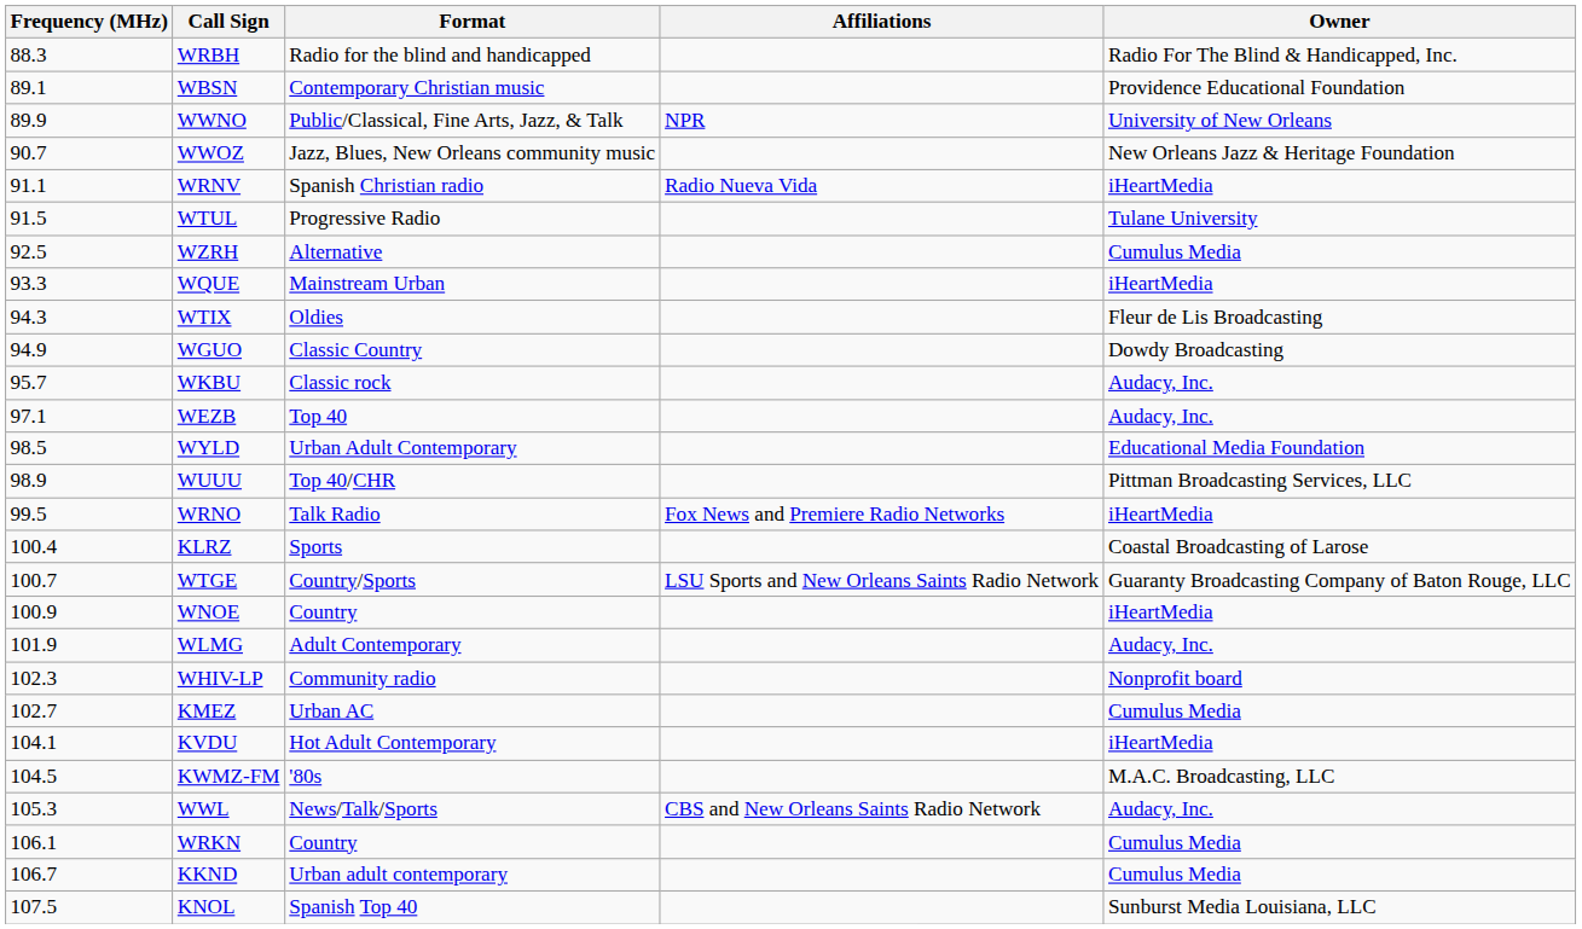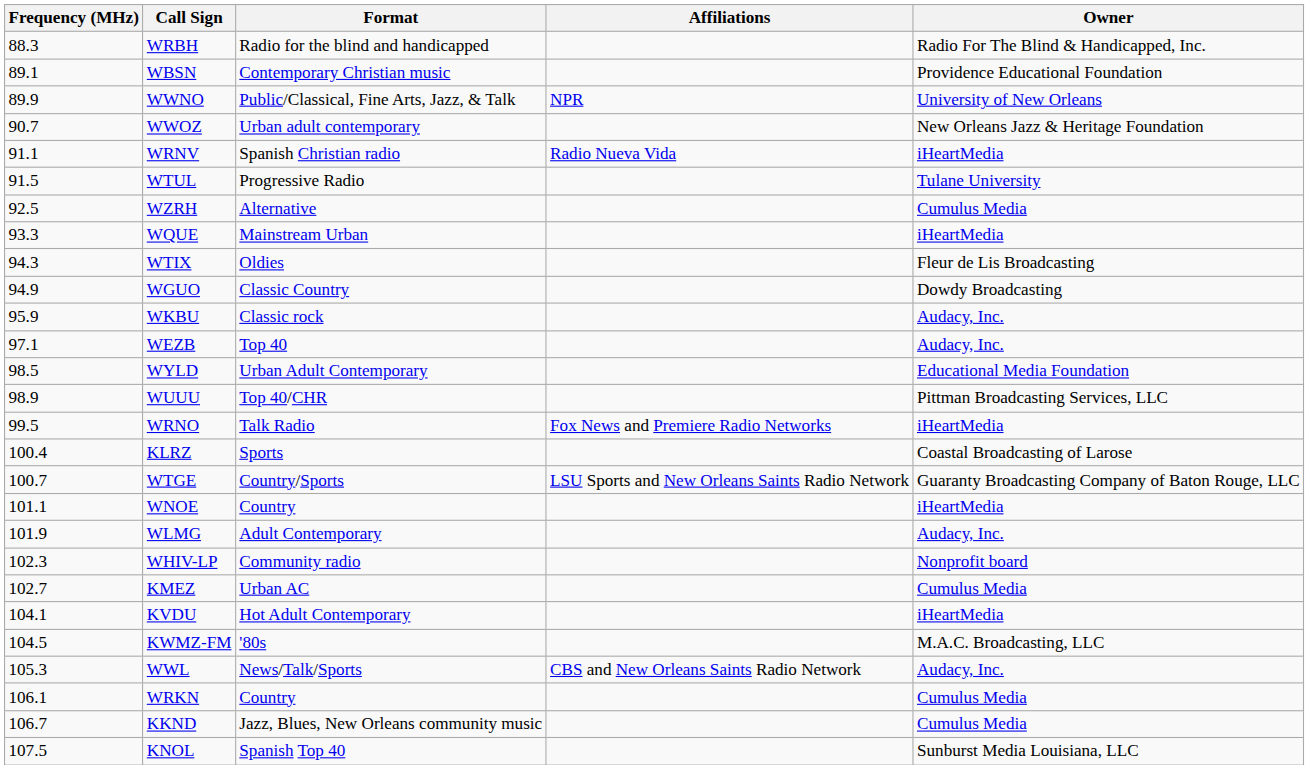 <table class="wikitable">
 <tr>
 <th>Frequency (MHz)</th>
 <th>Call Sign</th>
 <th>Format</th>
 <th>Affiliations</th>
 <th>Owner</th>
 </tr>
 <tr>
 <td>88.3</td>
 <td><a href='#'>WRBH</a></td>
 <td>Radio for the blind and handicapped</td>
 <td></td>
 <td>Radio For The Blind & Handicapped, Inc.</td>
 </tr>
 <tr>
 <td>89.1</td>
 <td><a href='#'>WBSN</a></td>
 <td><a href='#'>Contemporary Christian music</a></td>
 <td></td>
 <td>Providence Educational Foundation</td>
 </tr>
 <tr>
 <td>89.9</td>
 <td><a href='#'>WWNO</a></td>
 <td><a href='#'>Public</a>/Classical, Fine Arts, Jazz, & Talk</td>
 <td><a href='#'>NPR</a></td>
 <td><a href='#'>University of New Orleans</a></td>
 </tr>
 <tr>
 <td>90.7</td>
 <td><a href='#'>WWOZ</a></td>
-<td>Jazz, Blues, New Orleans community music</td>
+<td><a href='#'>Urban adult contemporary</a></td>
 <td></td>
 <td>New Orleans Jazz & Heritage Foundation</td>
 </tr>
 <tr>
 <td>91.1</td>
 <td><a href='#'>WRNV</a></td>
 <td>Spanish <a href='#'>Christian radio</a></td>
 <td><a href='#'>Radio Nueva Vida</a></td>
 <td><a href='#'>iHeartMedia</a></td>
 </tr>
 <tr>
 <td>91.5</td>
 <td><a href='#'>WTUL</a></td>
 <td>Progressive Radio</td>
 <td></td>
 <td><a href='#'>Tulane University</a></td>
 </tr>
 <tr>
 <td>92.5</td>
 <td><a href='#'>WZRH</a></td>
 <td><a href='#'>Alternative</a></td>
 <td></td>
 <td><a href='#'>Cumulus Media</a></td>
 </tr>
 <tr>
 <td>93.3</td>
 <td><a href='#'>WQUE</a></td>
 <td><a href='#'>Mainstream Urban</a></td>
 <td></td>
 <td><a href='#'>iHeartMedia</a></td>
 </tr>
 <tr>
 <td>94.3</td>
 <td><a href='#'>WTIX</a></td>
 <td><a href='#'>Oldies</a></td>
 <td></td>
 <td>Fleur de Lis Broadcasting</td>
 </tr>
 <tr>
 <td>94.9</td>
 <td><a href='#'>WGUO</a></td>
 <td><a href='#'>Classic Country</a></td>
 <td></td>
 <td>Dowdy Broadcasting</td>
 </tr>
 <tr>
-<td>95.7</td>
+<td>95.9</td>
 <td><a href='#'>WKBU</a></td>
 <td><a href='#'>Classic rock</a></td>
 <td></td>
 <td><a href='#'>Audacy, Inc.</a></td>
 </tr>
 <tr>
 <td>97.1</td>
 <td><a href='#'>WEZB</a></td>
 <td><a href='#'>Top 40</a></td>
 <td></td>
 <td><a href='#'>Audacy, Inc.</a></td>
 </tr>
 <tr>
 <td>98.5</td>
 <td><a href='#'>WYLD</a></td>
 <td><a href='#'>Urban Adult Contemporary</a></td>
 <td></td>
 <td><a href='#'>Educational Media Foundation</a></td>
 </tr>
 <tr>
 <td>98.9</td>
 <td><a href='#'>WUUU</a></td>
 <td><a href='#'>Top 40</a>/<a href='#'>CHR</a></td>
 <td></td>
 <td>Pittman Broadcasting Services, LLC</td>
 </tr>
 <tr>
 <td>99.5</td>
 <td><a href='#'>WRNO</a></td>
 <td><a href='#'>Talk Radio</a></td>
 <td><a href='#'>Fox News</a> and <a href='#'>Premiere Radio Networks</a></td>
 <td><a href='#'>iHeartMedia</a></td>
 </tr>
 <tr>
 <td>100.4</td>
 <td><a href='#'>KLRZ</a></td>
 <td><a href='#'>Sports</a></td>
 <td></td>
 <td>Coastal Broadcasting of Larose</td>
 </tr>
 <tr>
 <td>100.7</td>
 <td><a href='#'>WTGE</a></td>
 <td><a href='#'>Country</a>/<a href='#'>Sports</a></td>
 <td><a href='#'>LSU</a> Sports and <a href='#'>New Orleans Saints</a> Radio Network</td>
 <td>Guaranty Broadcasting Company of Baton Rouge, LLC</td>
 </tr>
 <tr>
-<td>100.9</td>
+<td>101.1</td>
 <td><a href='#'>WNOE</a></td>
 <td><a href='#'>Country</a></td>
 <td></td>
 <td><a href='#'>iHeartMedia</a></td>
 </tr>
 <tr>
 <td>101.9</td>
 <td><a href='#'>WLMG</a></td>
 <td><a href='#'>Adult Contemporary</a></td>
 <td></td>
 <td><a href='#'>Audacy, Inc.</a></td>
 </tr>
 <tr>
 <td>102.3</td>
 <td><a href='#'>WHIV-LP</a></td>
 <td><a href='#'>Community radio</a></td>
 <td></td>
 <td><a href='#'>Nonprofit board</a></td>
 </tr>
 <tr>
 <td>102.7</td>
 <td><a href='#'>KMEZ</a></td>
 <td><a href='#'>Urban AC</a></td>
 <td></td>
 <td><a href='#'>Cumulus Media</a></td>
 </tr>
 <tr>
 <td>104.1</td>
 <td><a href='#'>KVDU</a></td>
 <td><a href='#'>Hot Adult Contemporary</a></td>
 <td></td>
 <td><a href='#'>iHeartMedia</a></td>
 </tr>
 <tr>
 <td>104.5</td>
 <td><a href='#'>KWMZ-FM</a></td>
 <td><a href='#'>'80s</a></td>
 <td></td>
 <td>M.A.C. Broadcasting, LLC</td>
 </tr>
 <tr>
 <td>105.3</td>
 <td><a href='#'>WWL</a></td>
 <td><a href='#'>News</a>/<a href='#'>Talk</a>/<a href='#'>Sports</a></td>
 <td><a href='#'>CBS</a> and <a href='#'>New Orleans Saints</a> Radio Network</td>
 <td><a href='#'>Audacy, Inc.</a></td>
 </tr>
 <tr>
 <td>106.1</td>
 <td><a href='#'>WRKN</a></td>
 <td><a href='#'>Country</a></td>
 <td></td>
 <td><a href='#'>Cumulus Media</a></td>
 </tr>
 <tr>
 <td>106.7</td>
 <td><a href='#'>KKND</a></td>
-<td><a href='#'>Urban adult contemporary</a></td>
+<td>Jazz, Blues, New Orleans community music</td>
 <td></td>
 <td><a href='#'>Cumulus Media</a></td>
 </tr>
 <tr>
 <td>107.5</td>
 <td><a href='#'>KNOL</a></td>
 <td><a href='#'>Spanish</a> <a href='#'>Top 40</a></td>
 <td></td>
 <td>Sunburst Media Louisiana, LLC</td>
 </tr>
 <tr>
 </tr>
 </table>
